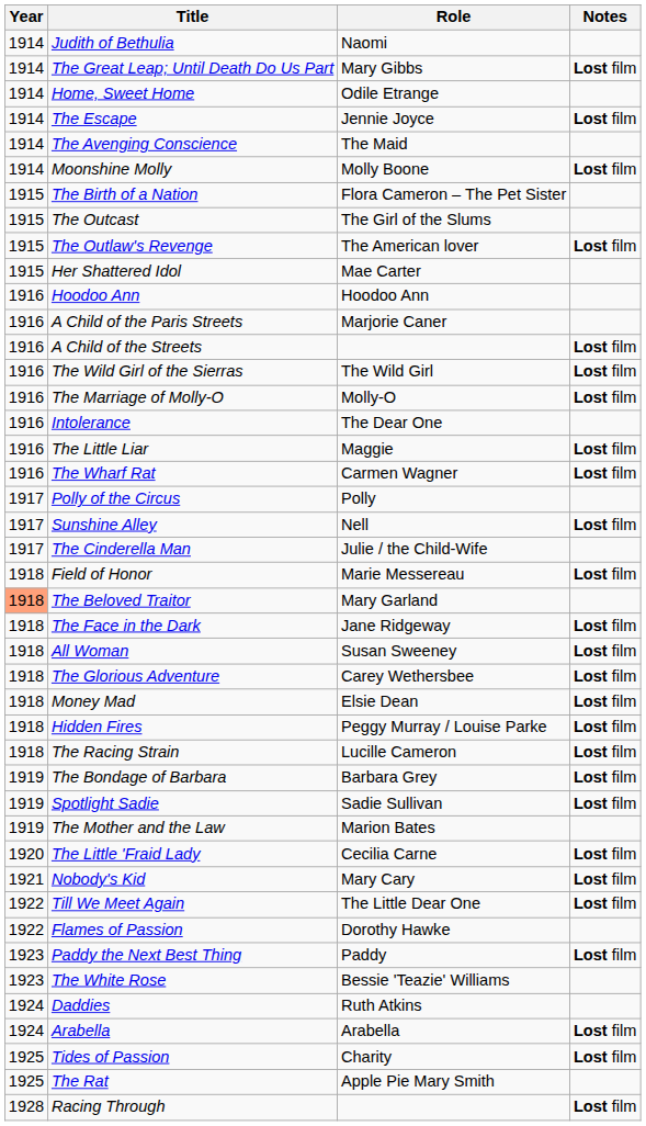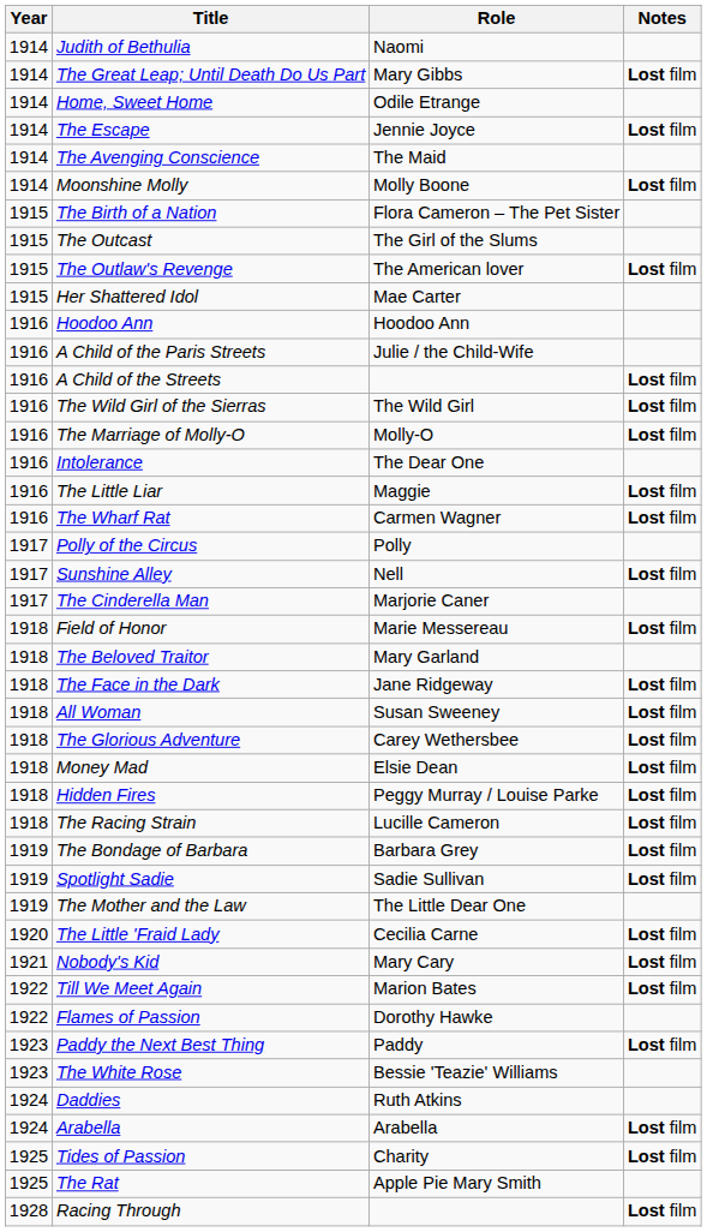 <table class="wikitable sortable">
 <tr>
 <th>Year</th>
 <th>Title</th>
 <th>Role</th>
 <th class="unsortable">Notes</th>
 </tr>
 <tr>
 <td>1914</td>
 <td><em><a href='#'>Judith of Bethulia</a></em></td>
 <td>Naomi</td>
 <td></td>
 </tr>
 <tr>
 <td>1914</td>
 <td><em><a href='#'>The Great Leap; Until Death Do Us Part</a></em></td>
 <td>Mary Gibbs</td>
 <td><strong>Lost</strong> film</td>
 </tr>
 <tr>
 <td>1914</td>
 <td><em><a href='#'>Home, Sweet Home</a></em></td>
 <td>Odile Etrange</td>
 <td></td>
 </tr>
 <tr>
 <td>1914</td>
 <td><em><a href='#'>The Escape</a></em></td>
 <td>Jennie Joyce</td>
 <td><strong>Lost</strong> film</td>
 </tr>
 <tr>
 <td>1914</td>
 <td><em><a href='#'>The Avenging Conscience</a></em></td>
 <td>The Maid</td>
 <td></td>
 </tr>
 <tr>
 <td>1914</td>
 <td><em>Moonshine Molly</em></td>
 <td>Molly Boone</td>
 <td><strong>Lost</strong> film</td>
 </tr>
 <tr>
 <td>1915</td>
 <td><em><a href='#'>The Birth of a Nation</a></em></td>
 <td>Flora Cameron – The Pet Sister</td>
 <td></td>
 </tr>
 <tr>
 <td>1915</td>
 <td><em>The Outcast</em></td>
 <td>The Girl of the Slums</td>
 <td></td>
 </tr>
 <tr>
 <td>1915</td>
 <td><em><a href='#'>The Outlaw's Revenge</a></em></td>
 <td>The American lover</td>
 <td><strong>Lost</strong> film</td>
 </tr>
 <tr>
 <td>1915</td>
 <td><em>Her Shattered Idol</em></td>
 <td>Mae Carter</td>
 <td></td>
 </tr>
 <tr>
 <td>1916</td>
 <td><em><a href='#'>Hoodoo Ann</a></em></td>
 <td>Hoodoo Ann</td>
 <td></td>
 </tr>
 <tr>
 <td>1916</td>
 <td><em>A Child of the Paris Streets</em></td>
-<td>Marjorie Caner</td>
+<td>Julie / the Child-Wife</td>
 <td></td>
 </tr>
 <tr>
 <td>1916</td>
 <td><em>A Child of the Streets</em></td>
 <td></td>
 <td><strong>Lost</strong> film</td>
 </tr>
 <tr>
 <td>1916</td>
 <td><em>The Wild Girl of the Sierras</em></td>
 <td>The Wild Girl</td>
 <td><strong>Lost</strong> film</td>
 </tr>
 <tr>
 <td>1916</td>
 <td><em>The Marriage of Molly-O</em></td>
 <td>Molly-O</td>
 <td><strong>Lost</strong> film</td>
 </tr>
 <tr>
 <td>1916</td>
 <td><em><a href='#'>Intolerance</a></em></td>
 <td>The Dear One</td>
 <td></td>
 </tr>
 <tr>
 <td>1916</td>
 <td><em>The Little Liar</em></td>
 <td>Maggie</td>
 <td><strong>Lost</strong> film</td>
 </tr>
 <tr>
 <td>1916</td>
 <td><em><a href='#'>The Wharf Rat</a></em></td>
 <td>Carmen Wagner</td>
 <td><strong>Lost</strong> film</td>
 </tr>
 <tr>
 <td>1917</td>
 <td><em><a href='#'>Polly of the Circus</a></em></td>
 <td>Polly</td>
 <td></td>
 </tr>
 <tr>
 <td>1917</td>
 <td><em><a href='#'>Sunshine Alley</a></em></td>
 <td>Nell</td>
 <td><strong>Lost</strong> film</td>
 </tr>
 <tr>
 <td>1917</td>
 <td><em><a href='#'>The Cinderella Man</a></em></td>
-<td>Julie / the Child-Wife</td>
+<td>Marjorie Caner</td>
 <td></td>
 </tr>
 <tr>
 <td>1918</td>
 <td><em>Field of Honor</em></td>
 <td>Marie Messereau</td>
 <td><strong>Lost</strong> film</td>
 </tr>
 <tr>
-<td style="background: lightsalmon;">1918</td>
+<td>1918</td>
 <td><em><a href='#'>The Beloved Traitor</a></em></td>
 <td>Mary Garland</td>
 <td></td>
 </tr>
 <tr>
 <td>1918</td>
 <td><em><a href='#'>The Face in the Dark</a></em></td>
 <td>Jane Ridgeway</td>
 <td><strong>Lost</strong> film</td>
 </tr>
 <tr>
 <td>1918</td>
 <td><em><a href='#'>All Woman</a></em></td>
 <td>Susan Sweeney</td>
 <td><strong>Lost</strong> film</td>
 </tr>
 <tr>
 <td>1918</td>
 <td><em><a href='#'>The Glorious Adventure</a></em></td>
 <td>Carey Wethersbee</td>
 <td><strong>Lost</strong> film</td>
 </tr>
 <tr>
 <td>1918</td>
 <td><em>Money Mad</em></td>
 <td>Elsie Dean</td>
 <td><strong>Lost</strong> film</td>
 </tr>
 <tr>
 <td>1918</td>
 <td><em><a href='#'>Hidden Fires</a></em></td>
 <td>Peggy Murray / Louise Parke</td>
 <td><strong>Lost</strong> film</td>
 </tr>
 <tr>
 <td>1918</td>
 <td><em>The Racing Strain</em></td>
 <td>Lucille Cameron</td>
 <td><strong>Lost</strong> film</td>
 </tr>
 <tr>
 <td>1919</td>
 <td><em>The Bondage of Barbara</em></td>
 <td>Barbara Grey</td>
 <td><strong>Lost</strong> film</td>
 </tr>
 <tr>
 <td>1919</td>
 <td><em><a href='#'>Spotlight Sadie</a></em></td>
 <td>Sadie Sullivan</td>
 <td><strong>Lost</strong> film</td>
 </tr>
 <tr>
 <td>1919</td>
 <td><em>The Mother and the Law</em></td>
-<td>Marion Bates</td>
+<td>The Little Dear One</td>
 <td></td>
 </tr>
 <tr>
 <td>1920</td>
 <td><em><a href='#'>The Little 'Fraid Lady</a></em></td>
 <td>Cecilia Carne</td>
 <td><strong>Lost</strong> film</td>
 </tr>
 <tr>
 <td>1921</td>
 <td><em><a href='#'>Nobody's Kid</a></em></td>
 <td>Mary Cary</td>
 <td><strong>Lost</strong> film</td>
 </tr>
 <tr>
 <td>1922</td>
 <td><em><a href='#'>Till We Meet Again</a></em></td>
-<td>The Little Dear One</td>
+<td>Marion Bates</td>
 <td><strong>Lost</strong> film</td>
 </tr>
 <tr>
 <td>1922</td>
 <td><em><a href='#'>Flames of Passion</a></em></td>
 <td>Dorothy Hawke</td>
 <td></td>
 </tr>
 <tr>
 <td>1923</td>
 <td><em><a href='#'>Paddy the Next Best Thing</a></em></td>
 <td>Paddy</td>
 <td><strong>Lost</strong> film</td>
 </tr>
 <tr>
 <td>1923</td>
 <td><em><a href='#'>The White Rose</a></em></td>
 <td>Bessie 'Teazie' Williams</td>
 <td></td>
 </tr>
 <tr>
 <td>1924</td>
 <td><em><a href='#'>Daddies</a></em></td>
 <td>Ruth Atkins</td>
 <td></td>
 </tr>
 <tr>
 <td>1924</td>
 <td><em><a href='#'>Arabella</a></em></td>
 <td>Arabella</td>
 <td><strong>Lost</strong> film</td>
 </tr>
 <tr>
 <td>1925</td>
 <td><em><a href='#'>Tides of Passion</a></em></td>
 <td>Charity</td>
 <td><strong>Lost</strong> film</td>
 </tr>
 <tr>
 <td>1925</td>
 <td><em><a href='#'>The Rat</a></em></td>
 <td>Apple Pie Mary Smith</td>
 <td></td>
 </tr>
 <tr>
 <td>1928</td>
 <td><em>Racing Through</em></td>
 <td></td>
 <td><strong>Lost</strong> film</td>
 </tr>
 </table>
